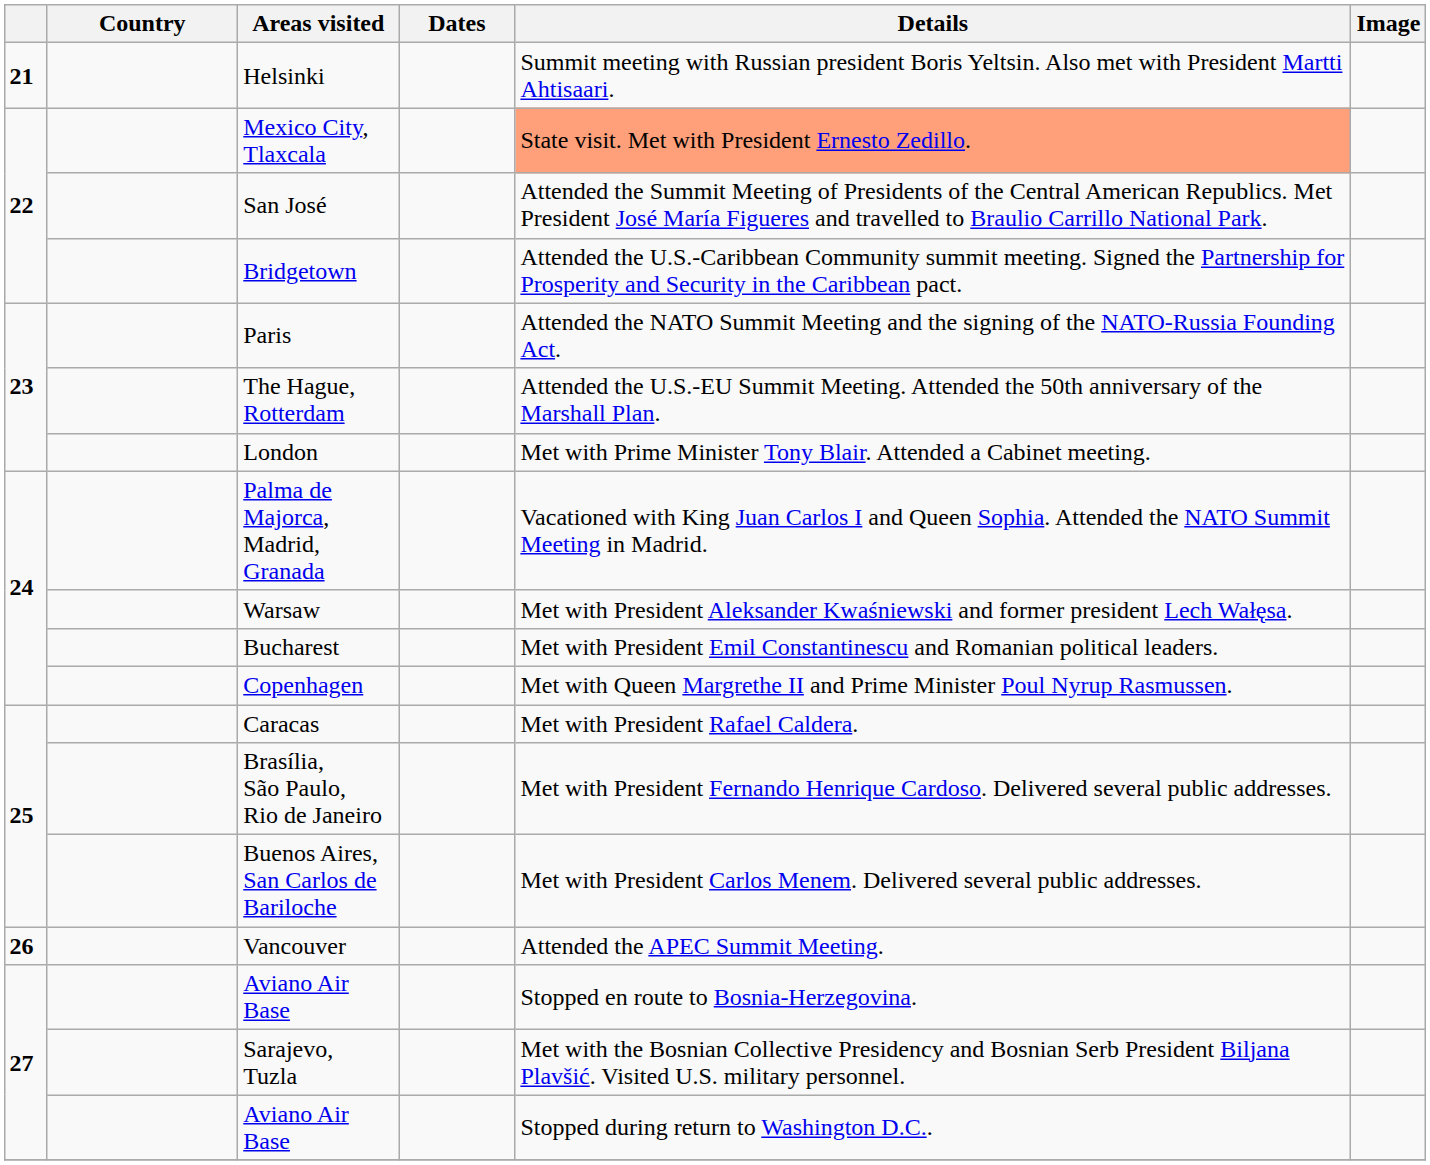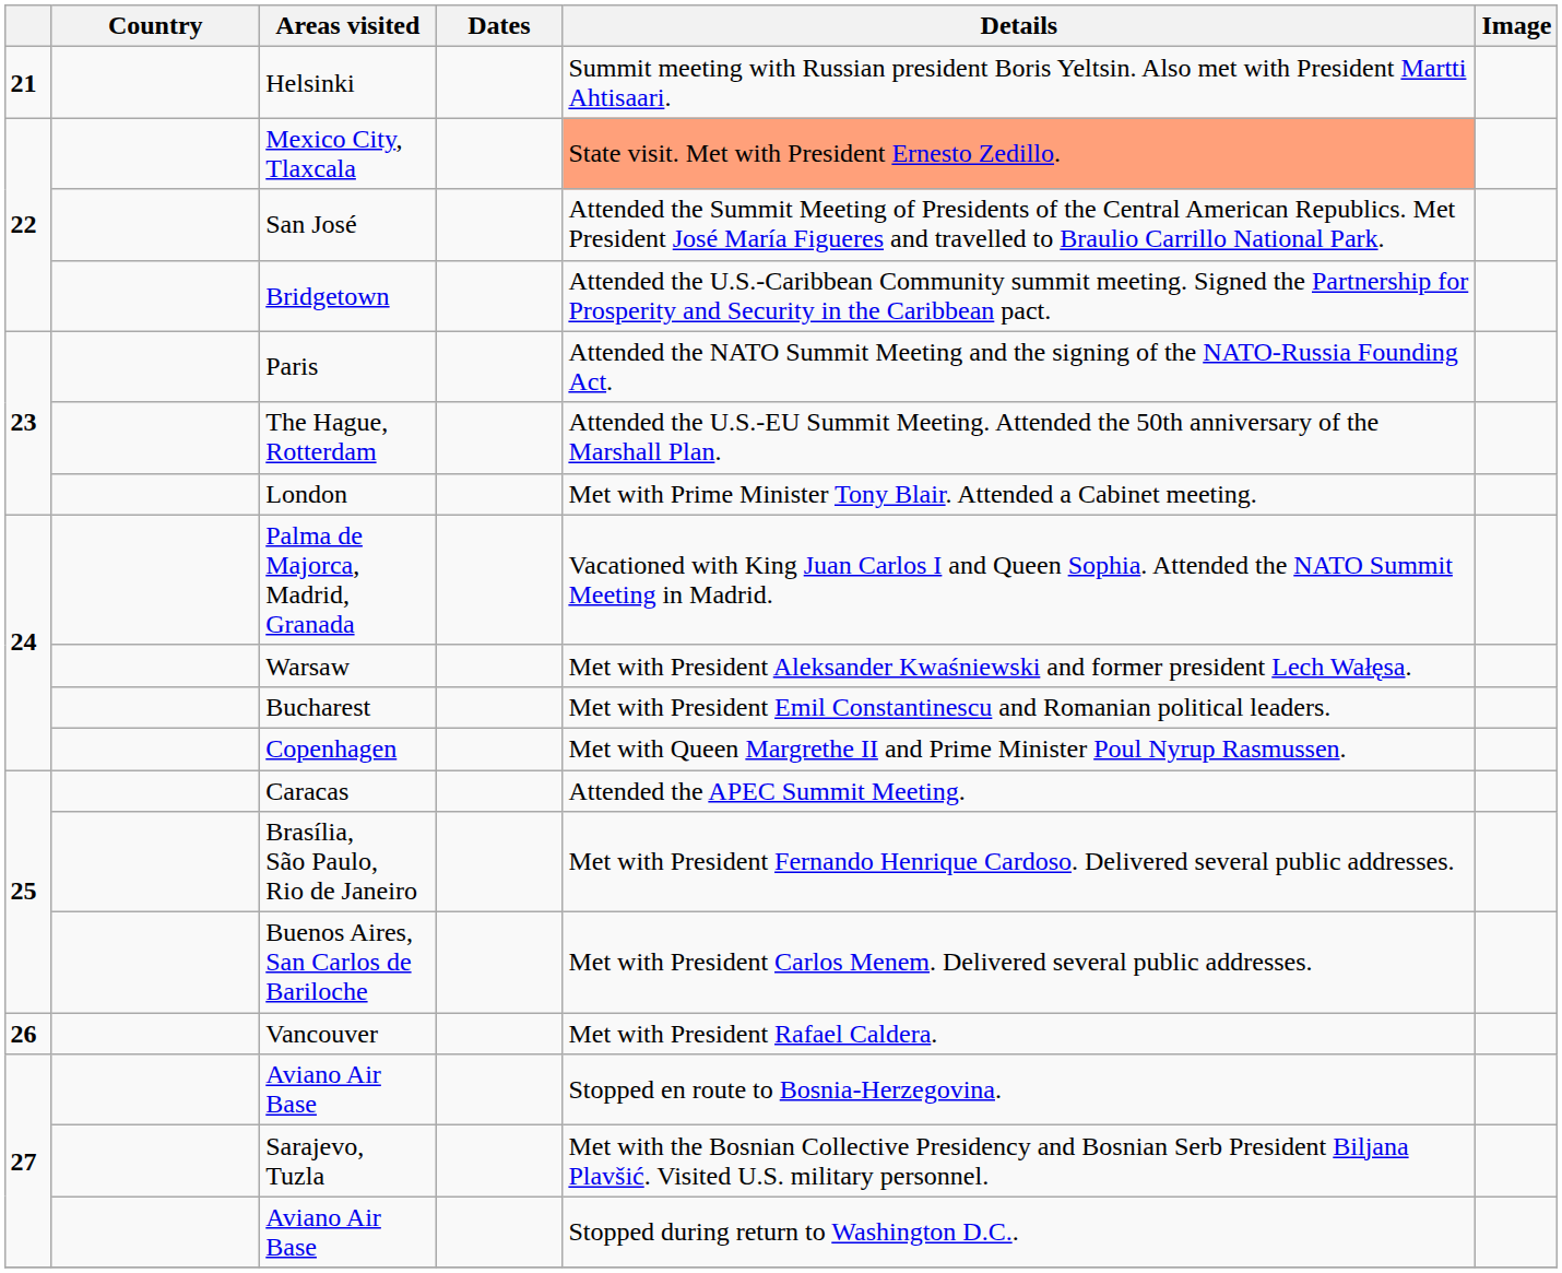 <table class="wikitable sortable" border="1" style="margin: 1em auto 1em auto">
 <tr>
 <th style="width: 3%;"></th>
 <th width=120>Country</th>
 <th width=100>Areas visited</th>
 <th width=70>Dates</th>
 <th width=550>Details</th>
 <th>Image</th>
 </tr>
 <tr>
 <td><strong>21</strong></td>
 <td></td>
 <td>Helsinki</td>
 <td></td>
 <td>Summit meeting with Russian president Boris Yeltsin. Also met with President <a href='#'>Martti Ahtisaari</a>.</td>
 <td></td>
 </tr>
 <tr>
 <td rowspan=3><strong>22</strong></td>
 <td></td>
 <td><a href='#'>Mexico City</a>,<br><a href='#'>Tlaxcala</a></td>
 <td></td>
 <td style="background: lightsalmon;">State visit. Met with President <a href='#'>Ernesto Zedillo</a>.</td>
 <td></td>
 </tr>
 <tr>
 <td></td>
 <td>San José</td>
 <td></td>
 <td>Attended the Summit Meeting of Presidents of the Central American Republics. Met President <a href='#'>José María Figueres</a> and travelled to <a href='#'>Braulio Carrillo National Park</a>.</td>
 <td></td>
 </tr>
 <tr>
 <td></td>
 <td><a href='#'>Bridgetown</a></td>
 <td></td>
 <td>Attended the U.S.-Caribbean Community summit meeting. Signed the <a href='#'>Partnership for Prosperity and Security in the Caribbean</a> pact.</td>
 <td></td>
 </tr>
 <tr>
 <td rowspan=3><strong>23</strong></td>
 <td></td>
 <td>Paris</td>
 <td></td>
 <td>Attended the NATO Summit Meeting and the signing of the <a href='#'>NATO-Russia Founding Act</a>.</td>
 <td></td>
 </tr>
 <tr>
 <td></td>
 <td>The Hague,<br><a href='#'>Rotterdam</a></td>
 <td></td>
 <td>Attended the U.S.-EU Summit Meeting. Attended the 50th anniversary of the <a href='#'>Marshall Plan</a>.</td>
 <td></td>
 </tr>
 <tr>
 <td></td>
 <td>London</td>
 <td></td>
 <td>Met with Prime Minister <a href='#'>Tony Blair</a>. Attended a Cabinet meeting.</td>
 <td></td>
 </tr>
 <tr>
 <td rowspan=4><strong>24</strong></td>
 <td></td>
 <td><a href='#'>Palma de Majorca</a>,<br>Madrid,<br><a href='#'>Granada</a></td>
 <td></td>
 <td>Vacationed with King <a href='#'>Juan Carlos I</a> and Queen <a href='#'>Sophia</a>. Attended the <a href='#'>NATO Summit Meeting</a> in Madrid.</td>
 <td></td>
 </tr>
 <tr>
 <td></td>
 <td>Warsaw</td>
 <td></td>
 <td>Met with President <a href='#'>Aleksander Kwaśniewski</a> and former president <a href='#'>Lech Wałęsa</a>.</td>
 <td></td>
 </tr>
 <tr>
 <td></td>
 <td>Bucharest</td>
 <td></td>
 <td>Met with President <a href='#'>Emil Constantinescu</a> and Romanian political leaders.</td>
 <td></td>
 </tr>
 <tr>
 <td></td>
 <td><a href='#'>Copenhagen</a></td>
 <td></td>
 <td>Met with Queen <a href='#'>Margrethe II</a> and Prime Minister <a href='#'>Poul Nyrup Rasmussen</a>.</td>
 <td></td>
 </tr>
 <tr>
 <td rowspan=3><strong>25</strong></td>
 <td></td>
 <td>Caracas</td>
 <td></td>
-<td>Met with President <a href='#'>Rafael Caldera</a>.</td>
+<td>Attended the <a href='#'>APEC Summit Meeting</a>.</td>
 <td></td>
 </tr>
 <tr>
 <td></td>
 <td>Brasília,<br>São Paulo,<br>Rio de Janeiro</td>
 <td></td>
 <td>Met with President <a href='#'>Fernando Henrique Cardoso</a>. Delivered several public addresses.</td>
 <td></td>
 </tr>
 <tr>
 <td></td>
 <td>Buenos Aires,<br><a href='#'>San Carlos de Bariloche</a></td>
 <td></td>
 <td>Met with President <a href='#'>Carlos Menem</a>. Delivered several public addresses.</td>
 <td></td>
 </tr>
 <tr>
 <td><strong>26</strong></td>
 <td></td>
 <td>Vancouver</td>
 <td></td>
-<td>Attended the <a href='#'>APEC Summit Meeting</a>.</td>
+<td>Met with President <a href='#'>Rafael Caldera</a>.</td>
 <td></td>
 </tr>
 <tr>
 <td rowspan=3><strong>27</strong></td>
 <td></td>
 <td><a href='#'>Aviano Air Base</a></td>
 <td></td>
 <td>Stopped en route to <a href='#'>Bosnia-Herzegovina</a>.</td>
 <td></td>
 </tr>
 <tr>
 <td></td>
 <td>Sarajevo,<br>Tuzla</td>
 <td></td>
 <td>Met with the Bosnian Collective Presidency and Bosnian Serb President <a href='#'>Biljana Plavšić</a>. Visited U.S. military personnel.</td>
 <td></td>
 </tr>
 <tr>
 <td></td>
 <td><a href='#'>Aviano Air Base</a></td>
 <td></td>
 <td>Stopped during return to <a href='#'>Washington D.C.</a>.</td>
 <td></td>
 </tr>
 <tr>
 </tr>
 </table>
